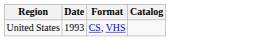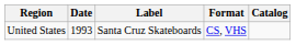 <table class="wikitable">
 <tr>
 <th>Region</th>
 <th>Date</th>
+<th>Label</th>
 <th>Format</th>
 <th>Catalog</th>
 </tr>
 <tr>
 <td>United States</td>
 <td>1993</td>
+<td>Santa Cruz Skateboards</td>
 <td><a href='#'>CS</a>, <a href='#'>VHS</a></td>
 <td></td>
 </tr>
 </table>
